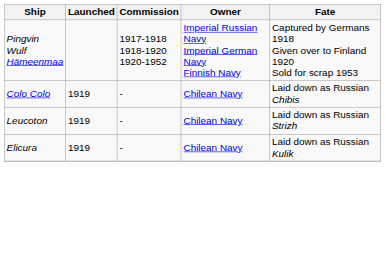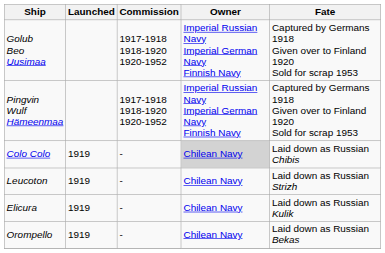 <table class="wikitable">
 <tr>
 <th><strong>Ship</strong></th>
 <th><strong>Launched</strong></th>
 <th><strong>Commission</strong></th>
 <th><strong>Owner</strong></th>
 <th><strong>Fate</strong></th>
+</tr>
+<tr>
+<td> <em>Golub</em><br> <em>Beo</em><br> <a href='#'><em>Uusimaa</em></a></td>
+<td></td>
+<td> 1917-1918<br> 1918-1920<br> 1920-1952</td>
+<td> <a href='#'>Imperial Russian Navy</a><br><a href='#'>Imperial German Navy</a><br> <a href='#'>Finnish Navy</a></td>
+<td> Captured by Germans 1918<br> Given over to Finland 1920<br> Sold for scrap 1953</td>
 </tr>
 <tr>
 <td> <em>Pingvin</em><br> <em>Wulf</em><br> <a href='#'><em>Hämeenmaa</em></a></td>
 <td></td>
 <td> 1917-1918<br> 1918-1920<br> 1920-1952</td>
 <td> <a href='#'>Imperial Russian Navy</a><br><a href='#'>Imperial German Navy</a><br> <a href='#'>Finnish Navy</a></td>
 <td> Captured by Germans 1918<br> Given over to Finland 1920<br> Sold for scrap 1953</td>
 </tr>
 <tr>
 <td><a href='#'><em>Colo Colo</em></a></td>
 <td>1919</td>
 <td>-</td>
-<td> <a href='#'>Chilean Navy</a></td>
+<td style="background: lightgrey;"> <a href='#'>Chilean Navy</a></td>
 <td>Laid down as Russian <em>Chibis</em></td>
 </tr>
 <tr>
 <td><em>Leucoton</em></td>
 <td>1919</td>
 <td>-</td>
 <td> <a href='#'>Chilean Navy</a></td>
 <td>Laid down as Russian <em>Strizh</em></td>
 </tr>
 <tr>
 <td><em>Elicura</em></td>
 <td>1919</td>
 <td>-</td>
 <td> <a href='#'>Chilean Navy</a></td>
 <td>Laid down as Russian <em>Kulik</em></td>
 </tr>
 <tr>
+<td><em>Orompello</em></td>
+<td>1919</td>
+<td>-</td>
+<td> <a href='#'>Chilean Navy</a></td>
+<td>Laid down as Russian <em>Bekas</em></td>
+</tr>
+<tr>
 </tr>
 </table>
